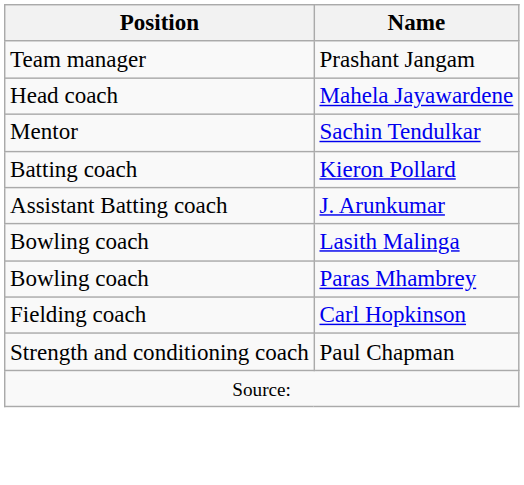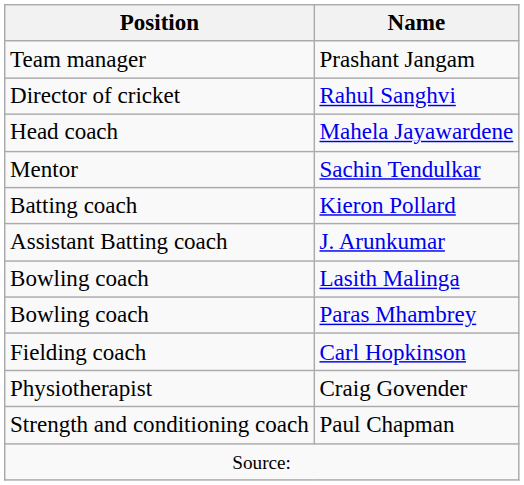 <table class="wikitable">
 <tr>
 <th>Position</th>
 <th>Name</th>
 </tr>
 <tr>
 <td>Team manager</td>
 <td>Prashant Jangam</td>
+</tr>
+<tr>
+<td>Director of cricket</td>
+<td><a href='#'>Rahul Sanghvi</a></td>
 </tr>
 <tr>
 <td>Head coach</td>
 <td><a href='#'>Mahela Jayawardene</a></td>
 </tr>
 <tr>
 <td>Mentor</td>
 <td><a href='#'>Sachin Tendulkar</a></td>
 </tr>
 <tr>
 <td>Batting coach</td>
 <td><a href='#'>Kieron Pollard</a></td>
 </tr>
 <tr>
 <td>Assistant Batting coach</td>
 <td><a href='#'>J. Arunkumar</a></td>
 </tr>
 <tr>
 <td>Bowling coach</td>
 <td><a href='#'>Lasith Malinga</a></td>
 </tr>
 <tr>
 <td>Bowling coach</td>
 <td><a href='#'>Paras Mhambrey</a></td>
 </tr>
 <tr>
 <td>Fielding coach</td>
 <td><a href='#'>Carl Hopkinson</a></td>
 </tr>
 <tr>
+<td>Physiotherapist</td>
+<td>Craig Govender</td>
+</tr>
+<tr>
 <td>Strength and conditioning coach</td>
 <td>Paul Chapman</td>
 </tr>
 <tr>
 <td colspan="2" style="text-align:center;"><small>Source: </small></td>
 </tr>
 </table>
